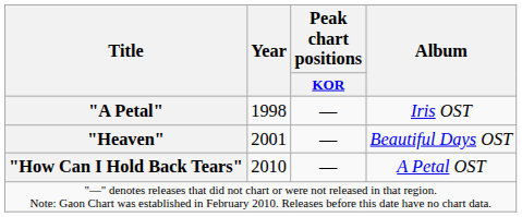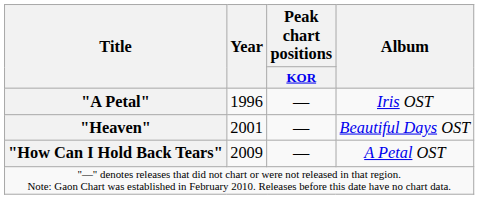 <table class="wikitable plainrowheaders" style="text-align:center;">
 <tr>
 <th scope="col" rowspan="2">Title</th>
 <th scope="col" rowspan="2">Year</th>
 <th scope="col" colspan="1">Peak chart positions</th>
 <th scope="col" rowspan="2">Album</th>
 </tr>
 <tr>
 <th scope="col" style="width:2.5em;font-size:80%;"><a href='#'>KOR</a><br></th>
 </tr>
 <tr>
 <th scope="row">"A Petal"</th>
-<td>1998</td>
+<td>1996</td>
 <td>—</td>
 <td><em><a href='#'>Iris</a> OST</em></td>
 </tr>
 <tr>
 <th scope="row">"Heaven"</th>
 <td>2001</td>
 <td>—</td>
 <td><em><a href='#'>Beautiful Days</a> OST</em></td>
 </tr>
 <tr>
 <th scope="row">"How Can I Hold Back Tears"</th>
-<td>2010</td>
+<td>2009</td>
 <td>—</td>
 <td><em><a href='#'>A Petal</a> OST</em></td>
 </tr>
 <tr>
 <td colspan="5" style="font-size:8pt;">"—" denotes releases that did not chart or were not released in that region.<br>Note: Gaon Chart was established in February 2010. Releases before this date have no chart data.</td>
 </tr>
 </table>
